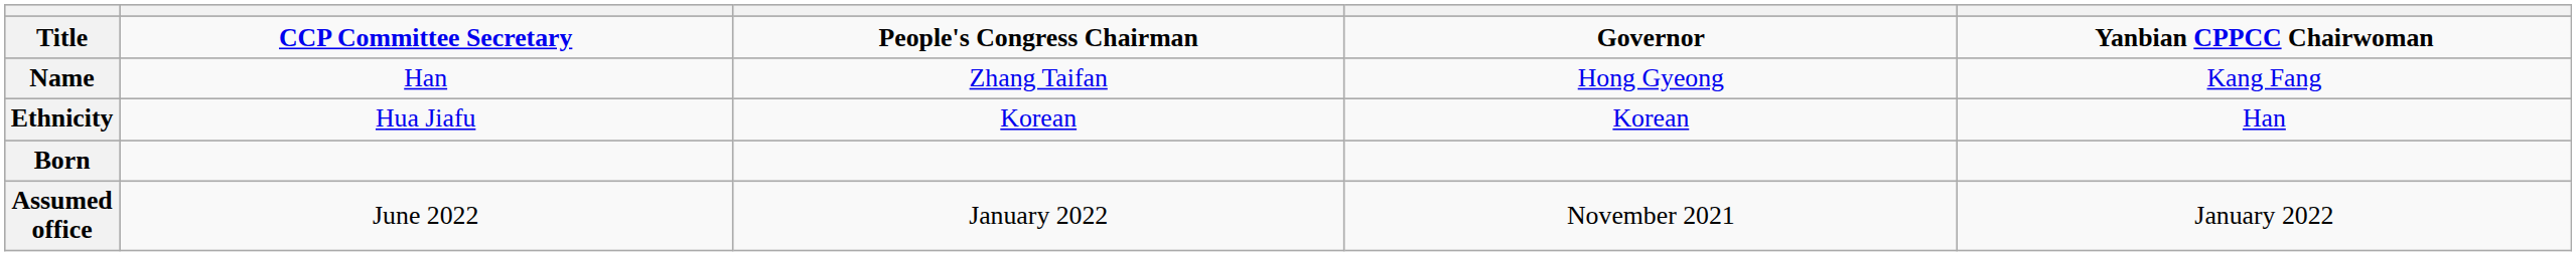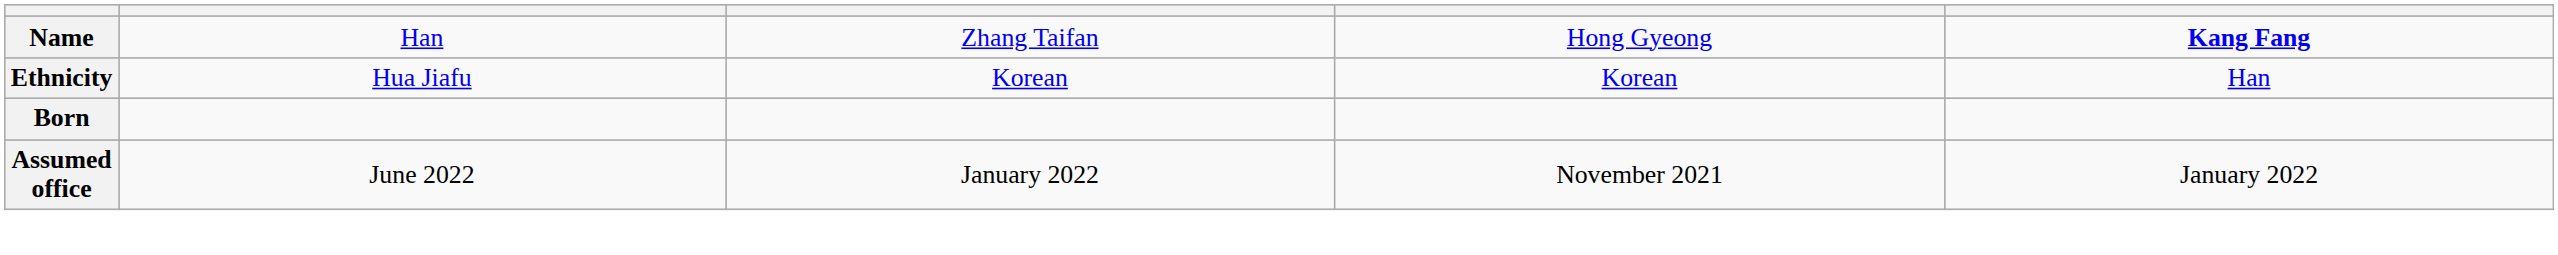 <table class="wikitable" style="margin:1em auto 1em auto; text-align:center">
 <tr>
 <th></th>
 <th style="width:25%"></th>
 <th style="width:25%"></th>
 <th style="width:25%"></th>
 <th style="width:25%"></th>
 </tr>
 <tr>
-<th>Title</th>
-<td style="text-align:center;"><strong><a href='#'>CCP Committee Secretary</a></strong></td>
-<td style="text-align:center;"><strong>People's Congress Chairman</strong></td>
-<td style="text-align:center;"><strong>Governor</strong></td>
-<td style="text-align:center;"><strong>Yanbian <a href='#'>CPPCC</a> Chairwoman</strong></td>
-</tr>
-<tr>
 <th>Name</th>
 <td><a href='#'>Han</a></td>
 <td><a href='#'>Zhang Taifan</a></td>
 <td><a href='#'>Hong Gyeong</a></td>
-<td><a href='#'>Kang Fang</a></td>
+<td><strong><a href='#'>Kang Fang</a></strong></td>
 </tr>
 <tr>
 <th>Ethnicity</th>
 <td><a href='#'>Hua Jiafu</a></td>
 <td><a href='#'>Korean</a></td>
 <td><a href='#'>Korean</a></td>
 <td><a href='#'>Han</a></td>
 </tr>
 <tr>
 <th>Born</th>
 <td></td>
 <td></td>
 <td></td>
 <td></td>
 </tr>
 <tr>
 <th>Assumed office</th>
 <td>June 2022</td>
 <td>January 2022</td>
 <td>November 2021</td>
 <td>January 2022</td>
 </tr>
 </table>
